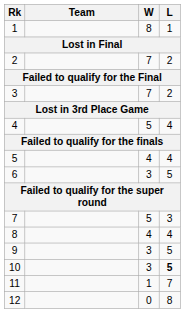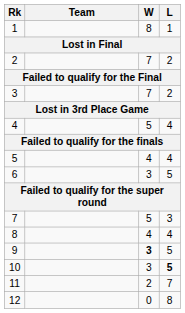 <table class=wikitable style=text-align:center>
 <tr>
 <th width=25>Rk</th>
 <th width=170>Team</th>
 <th width=25>W</th>
 <th width=25>L</th>
 </tr>
 <tr>
 <td>1</td>
 <td align=left></td>
 <td>8</td>
 <td>1</td>
 </tr>
 <tr>
 <th colspan="6">Lost in Final</th>
 </tr>
 <tr>
 <td>2</td>
 <td align=left></td>
 <td>7</td>
 <td>2</td>
 </tr>
 <tr>
 <th colspan="6">Failed to qualify for the Final</th>
 </tr>
 <tr>
 <td>3</td>
 <td align=left></td>
 <td>7</td>
 <td>2</td>
 </tr>
 <tr>
 <th colspan="6">Lost in 3rd Place Game</th>
 </tr>
 <tr>
 <td>4</td>
 <td align=left></td>
 <td>5</td>
 <td>4</td>
 </tr>
 <tr>
 <th colspan="6">Failed to qualify for the finals</th>
 </tr>
 <tr>
 <td>5</td>
 <td align=left></td>
 <td>4</td>
 <td>4</td>
 </tr>
 <tr>
 <td>6</td>
 <td align=left></td>
 <td>3</td>
 <td>5</td>
 </tr>
 <tr>
 <th colspan="6">Failed to qualify for the super round</th>
 </tr>
 <tr>
 <td>7</td>
 <td align=left></td>
 <td>5</td>
 <td>3</td>
 </tr>
 <tr>
 <td>8</td>
 <td align=left></td>
 <td>4</td>
 <td>4</td>
 </tr>
 <tr>
 <td>9</td>
 <td align=left></td>
-<td>3</td>
+<td><strong>3</strong></td>
 <td>5</td>
 </tr>
 <tr>
 <td>10</td>
 <td align=left></td>
 <td>3</td>
 <td><strong>5</strong></td>
 </tr>
 <tr>
 <td>11</td>
 <td align=left></td>
-<td>1</td>
+<td>2</td>
 <td>7</td>
 </tr>
 <tr>
 <td>12</td>
 <td align=left></td>
 <td>0</td>
 <td>8</td>
 </tr>
 </table>
